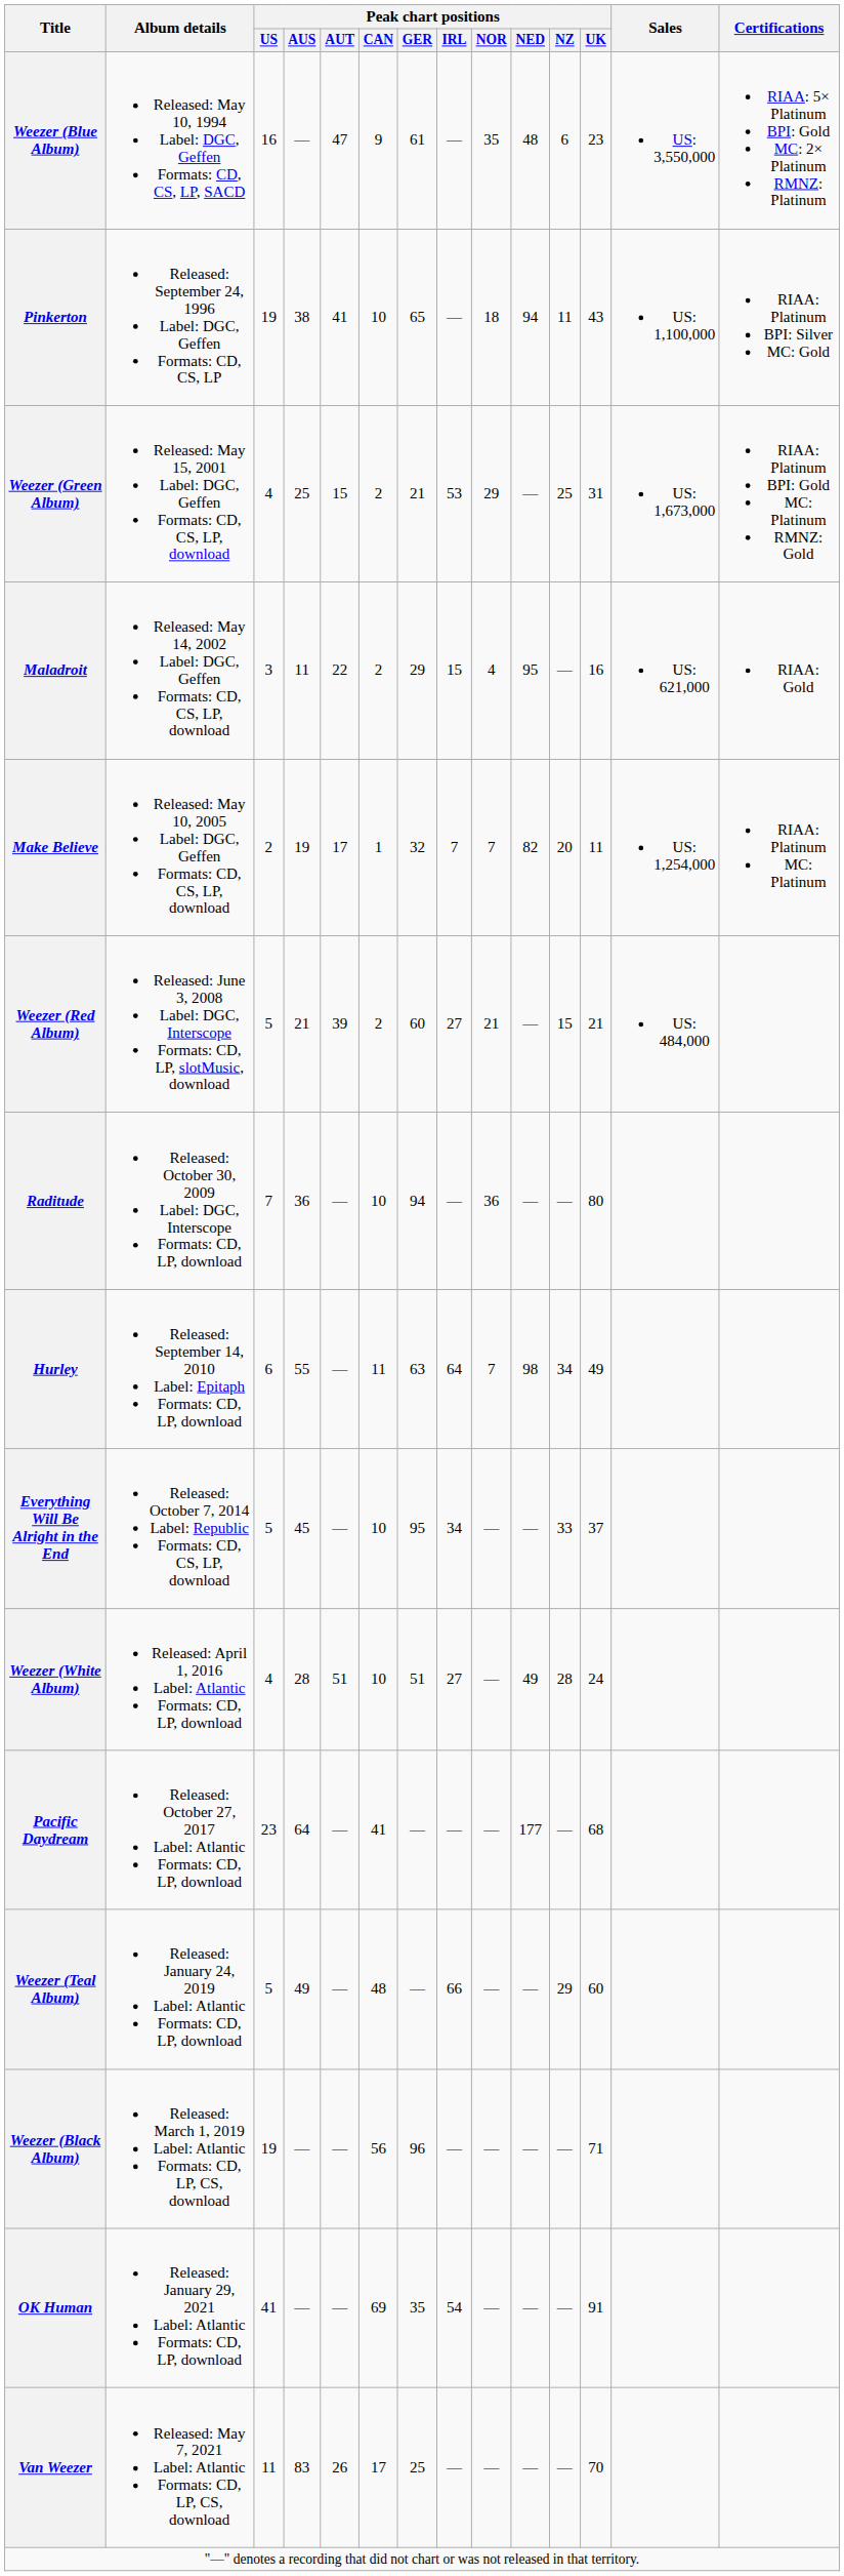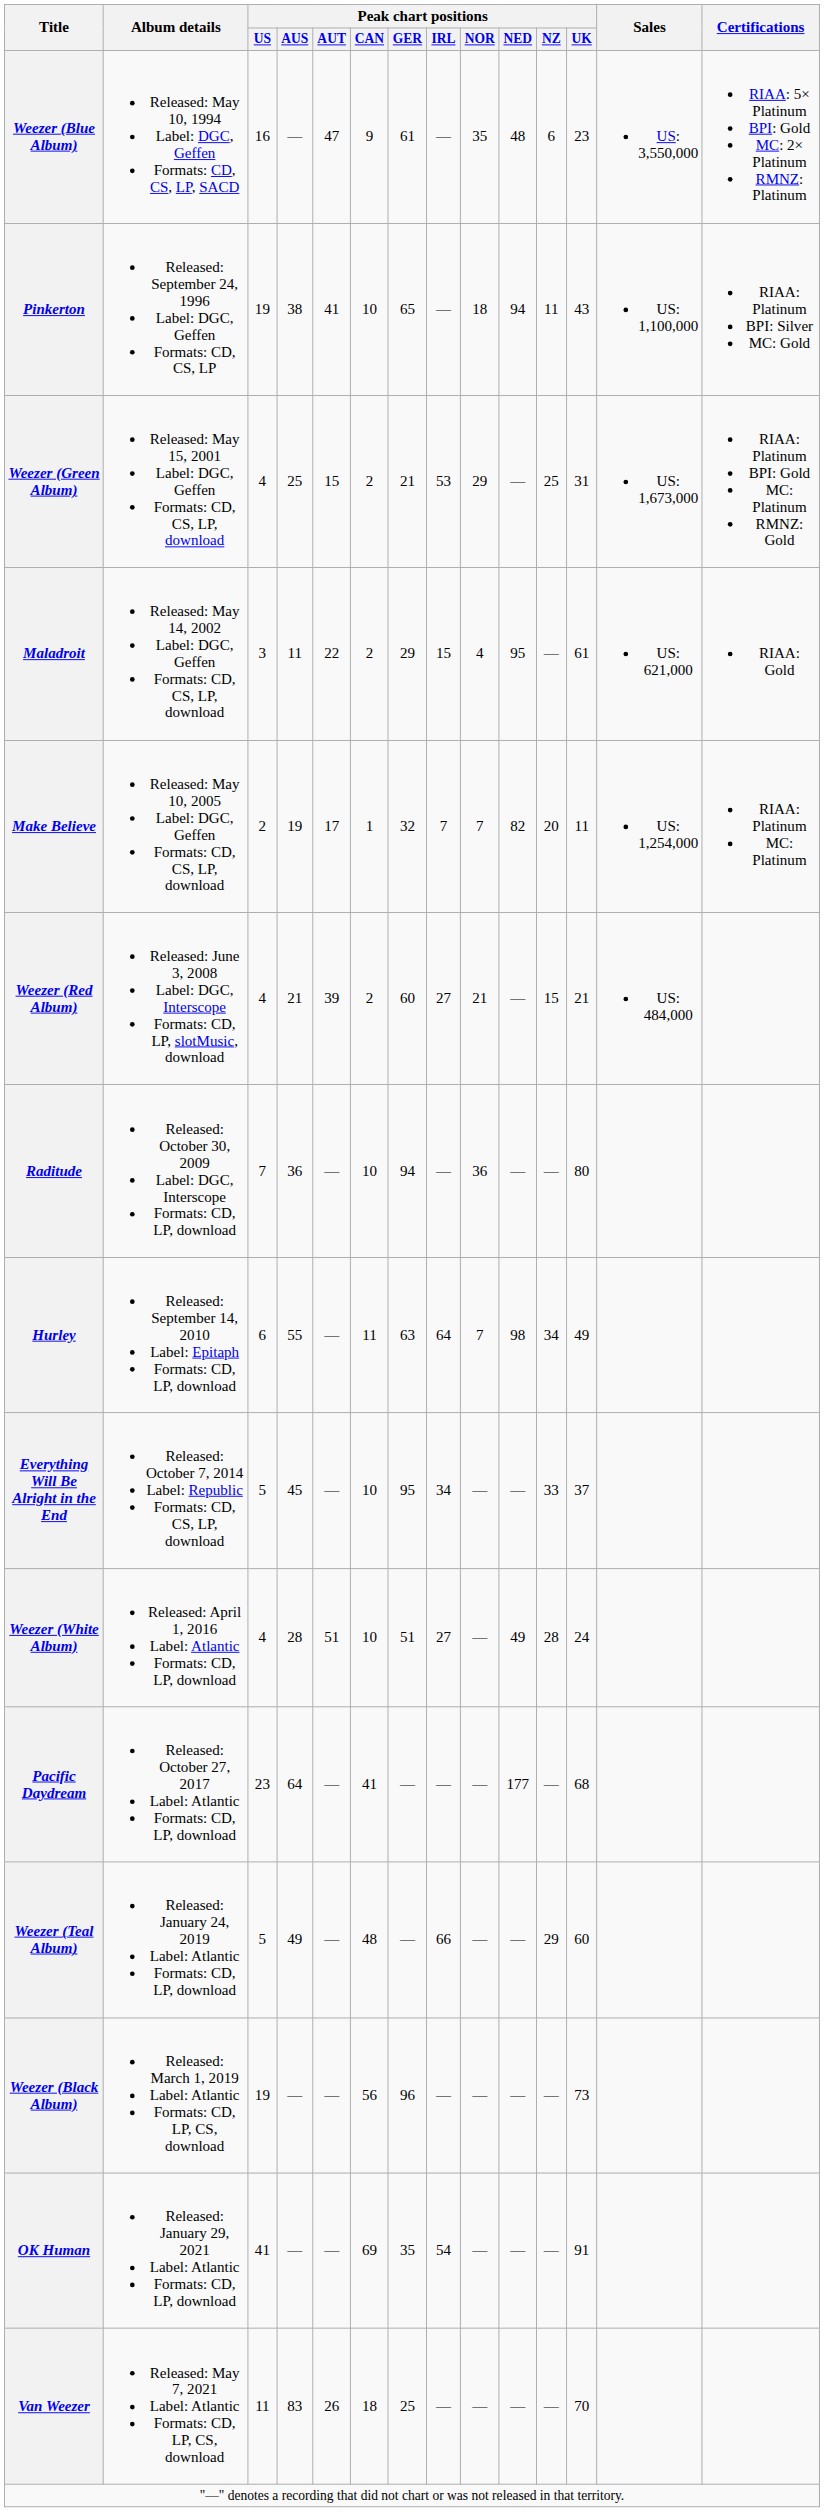 <table class="wikitable plainrowheaders" style="text-align:center;">
 <tr>
 <th scope="col" rowspan="2" style="width:12em;">Title</th>
 <th scope="col" rowspan="2" style="width:18em;">Album details</th>
 <th scope="col" colspan="10">Peak chart positions</th>
 <th scope="col" rowspan="2">Sales</th>
 <th scope="col" rowspan="2" style="width:12em;"><a href='#'>Certifications</a></th>
 </tr>
 <tr>
 <th scope="col" style="width:3em;font-size:90%;"><a href='#'>US</a><br></th>
 <th scope="col" style="width:3em;font-size:90%;"><a href='#'>AUS</a><br></th>
 <th scope="col" style="width:3em;font-size:90%;"><a href='#'>AUT</a><br></th>
 <th scope="col" style="width:3em;font-size:90%;"><a href='#'>CAN</a><br></th>
 <th scope="col" style="width:3em;font-size:90%;"><a href='#'>GER</a><br></th>
 <th scope="col" style="width:3em;font-size:90%;"><a href='#'>IRL</a><br></th>
 <th scope="col" style="width:3em;font-size:90%;"><a href='#'>NOR</a><br></th>
 <th scope="col" style="width:3em;font-size:90%;"><a href='#'>NED</a><br></th>
 <th scope="col" style="width:3em;font-size:90%;"><a href='#'>NZ</a><br></th>
 <th scope="col" style="width:3em;font-size:90%;"><a href='#'>UK</a><br></th>
 </tr>
 <tr>
 <th scope="row"><em><a href='#'>Weezer (Blue Album)</a></em></th>
 <td><br><ul><li>Released: May 10, 1994</li><li>Label: <a href='#'>DGC</a>, <a href='#'>Geffen</a></li><li>Formats: <a href='#'>CD</a>, <a href='#'>CS</a>, <a href='#'>LP</a>, <a href='#'>SACD</a></li></ul></td>
 <td>16</td>
 <td>—</td>
 <td>47</td>
 <td>9</td>
 <td>61</td>
 <td>—</td>
 <td>35</td>
 <td>48</td>
 <td>6</td>
 <td>23</td>
 <td><br><ul><li><a href='#'>US</a>: 3,550,000</li></ul></td>
 <td><br><ul><li><a href='#'>RIAA</a>: 5× Platinum</li><li><a href='#'>BPI</a>: Gold</li><li><a href='#'>MC</a>: 2× Platinum</li><li><a href='#'>RMNZ</a>: Platinum</li></ul></td>
 </tr>
 <tr>
 <th scope="row"><em><a href='#'>Pinkerton</a></em></th>
 <td><br><ul><li>Released: September 24, 1996</li><li>Label: DGC, Geffen</li><li>Formats: CD, CS, LP</li></ul></td>
 <td>19</td>
 <td>38</td>
 <td>41</td>
 <td>10</td>
 <td>65</td>
 <td>—</td>
 <td>18</td>
 <td>94</td>
 <td>11</td>
 <td>43</td>
 <td><br><ul><li>US: 1,100,000</li></ul></td>
 <td><br><ul><li>RIAA: Platinum</li><li>BPI: Silver</li><li>MC: Gold</li></ul></td>
 </tr>
 <tr>
 <th scope="row"><em><a href='#'>Weezer (Green Album)</a></em></th>
 <td><br><ul><li>Released: May 15, 2001</li><li>Label: DGC, Geffen</li><li>Formats: CD, CS, LP, <a href='#'>download</a></li></ul></td>
 <td>4</td>
 <td>25</td>
 <td>15</td>
 <td>2</td>
 <td>21</td>
 <td>53</td>
 <td>29</td>
 <td>—</td>
 <td>25</td>
 <td>31</td>
 <td><br><ul><li>US: 1,673,000</li></ul></td>
 <td><br><ul><li>RIAA: Platinum</li><li>BPI: Gold</li><li>MC: Platinum</li><li>RMNZ: Gold</li></ul></td>
 </tr>
 <tr>
 <th scope="row"><em><a href='#'>Maladroit</a></em></th>
 <td><br><ul><li>Released: May 14, 2002</li><li>Label: DGC, Geffen</li><li>Formats: CD, CS, LP, download</li></ul></td>
 <td>3</td>
 <td>11</td>
 <td>22</td>
 <td>2</td>
 <td>29</td>
 <td>15</td>
 <td>4</td>
 <td>95</td>
 <td>—</td>
-<td>16</td>
+<td>61</td>
 <td><br><ul><li>US: 621,000</li></ul></td>
 <td><br><ul><li>RIAA: Gold</li></ul></td>
 </tr>
 <tr>
 <th scope="row"><em><a href='#'>Make Believe</a></em></th>
 <td><br><ul><li>Released: May 10, 2005</li><li>Label: DGC, Geffen</li><li>Formats: CD, CS, LP, download</li></ul></td>
 <td>2</td>
 <td>19</td>
 <td>17</td>
 <td>1</td>
 <td>32</td>
 <td>7</td>
 <td>7</td>
 <td>82</td>
 <td>20</td>
 <td>11</td>
 <td><br><ul><li>US: 1,254,000</li></ul></td>
 <td><br><ul><li>RIAA: Platinum</li><li>MC: Platinum</li></ul></td>
 </tr>
 <tr>
 <th scope="row"><em><a href='#'>Weezer (Red Album)</a></em></th>
 <td><br><ul><li>Released: June 3, 2008</li><li>Label: DGC, <a href='#'>Interscope</a></li><li>Formats: CD, LP, <a href='#'>slotMusic</a>, download</li></ul></td>
-<td>5</td>
+<td>4</td>
 <td>21</td>
 <td>39</td>
 <td>2</td>
 <td>60</td>
 <td>27</td>
 <td>21</td>
 <td>—</td>
 <td>15</td>
 <td>21</td>
 <td><br><ul><li>US: 484,000</li></ul></td>
 <td></td>
 </tr>
 <tr>
 <th scope="row"><em><a href='#'>Raditude</a></em></th>
 <td><br><ul><li>Released: October 30, 2009</li><li>Label: DGC, Interscope</li><li>Formats: CD, LP, download</li></ul></td>
 <td>7</td>
 <td>36</td>
 <td>—</td>
 <td>10</td>
 <td>94</td>
 <td>—</td>
 <td>36</td>
 <td>—</td>
 <td>—</td>
 <td>80</td>
 <td></td>
 <td></td>
 </tr>
 <tr>
 <th scope="row"><em><a href='#'>Hurley</a></em></th>
 <td><br><ul><li>Released: September 14, 2010</li><li>Label: <a href='#'>Epitaph</a></li><li>Formats: CD, LP, download</li></ul></td>
 <td>6</td>
 <td>55</td>
 <td>—</td>
 <td>11</td>
 <td>63</td>
 <td>64</td>
 <td>7</td>
 <td>98</td>
 <td>34</td>
 <td>49</td>
 <td></td>
 <td></td>
 </tr>
 <tr>
 <th scope="row"><em><a href='#'>Everything Will Be Alright in the End</a></em></th>
 <td><br><ul><li>Released: October 7, 2014</li><li>Label: <a href='#'>Republic</a></li><li>Formats: CD, CS, LP, download</li></ul></td>
 <td>5</td>
 <td>45</td>
 <td>—</td>
 <td>10</td>
 <td>95</td>
 <td>34</td>
 <td>—</td>
 <td>—</td>
 <td>33</td>
 <td>37</td>
 <td></td>
 <td></td>
 </tr>
 <tr>
 <th scope="row"><em><a href='#'>Weezer (White Album)</a></em></th>
 <td><br><ul><li>Released: April 1, 2016</li><li>Label: <a href='#'>Atlantic</a></li><li>Formats: CD, LP, download</li></ul></td>
 <td>4</td>
 <td>28</td>
 <td>51</td>
 <td>10</td>
 <td>51</td>
 <td>27</td>
 <td>—</td>
 <td>49</td>
 <td>28</td>
 <td>24</td>
 <td></td>
 <td></td>
 </tr>
 <tr>
 <th scope="row"><em><a href='#'>Pacific Daydream</a></em></th>
 <td><br><ul><li>Released: October 27, 2017</li><li>Label: Atlantic</li><li>Formats: CD, LP, download</li></ul></td>
 <td>23</td>
 <td>64</td>
 <td>—</td>
 <td>41</td>
 <td>—</td>
 <td>—</td>
 <td>—</td>
 <td>177</td>
 <td>—</td>
 <td>68</td>
 <td></td>
 <td></td>
 </tr>
 <tr>
 <th scope="row"><em><a href='#'>Weezer (Teal Album)</a></em></th>
 <td><br><ul><li>Released: January 24, 2019</li><li>Label: Atlantic</li><li>Formats: CD, LP, download</li></ul></td>
 <td>5</td>
 <td>49</td>
 <td>—</td>
 <td>48</td>
 <td>—</td>
 <td>66</td>
 <td>—</td>
 <td>—</td>
 <td>29</td>
 <td>60</td>
 <td></td>
 <td></td>
 </tr>
 <tr>
 <th scope="row"><em><a href='#'>Weezer (Black Album)</a></em></th>
 <td><br><ul><li>Released: March 1, 2019</li><li>Label: Atlantic</li><li>Formats: CD, LP, CS, download</li></ul></td>
 <td>19</td>
 <td>—</td>
 <td>—</td>
 <td>56</td>
 <td>96</td>
 <td>—</td>
 <td>—</td>
 <td>—</td>
 <td>—</td>
-<td>71</td>
+<td>73</td>
 <td></td>
 <td></td>
 </tr>
 <tr>
 <th scope="row"><em><a href='#'>OK Human</a></em></th>
 <td><br><ul><li>Released: January 29, 2021</li><li>Label: Atlantic</li><li>Formats: CD, LP, download</li></ul></td>
 <td>41</td>
 <td>—</td>
 <td>—</td>
 <td>69</td>
 <td>35</td>
 <td>54</td>
 <td>—</td>
 <td>—</td>
 <td>—</td>
 <td>91</td>
 <td></td>
 <td></td>
 </tr>
 <tr>
 <th scope="row"><em><a href='#'>Van Weezer</a></em></th>
 <td><br><ul><li>Released: May 7, 2021</li><li>Label: Atlantic</li><li>Formats: CD, LP, CS, download</li></ul></td>
 <td>11</td>
 <td>83</td>
 <td>26</td>
-<td>17</td>
+<td>18</td>
 <td>25</td>
 <td>—</td>
 <td>—</td>
 <td>—</td>
 <td>—</td>
 <td>70</td>
 <td></td>
 <td></td>
 </tr>
 <tr>
 <td colspan="16" style="font-size:90%">"—" denotes a recording that did not chart or was not released in that territory.</td>
 </tr>
 </table>
